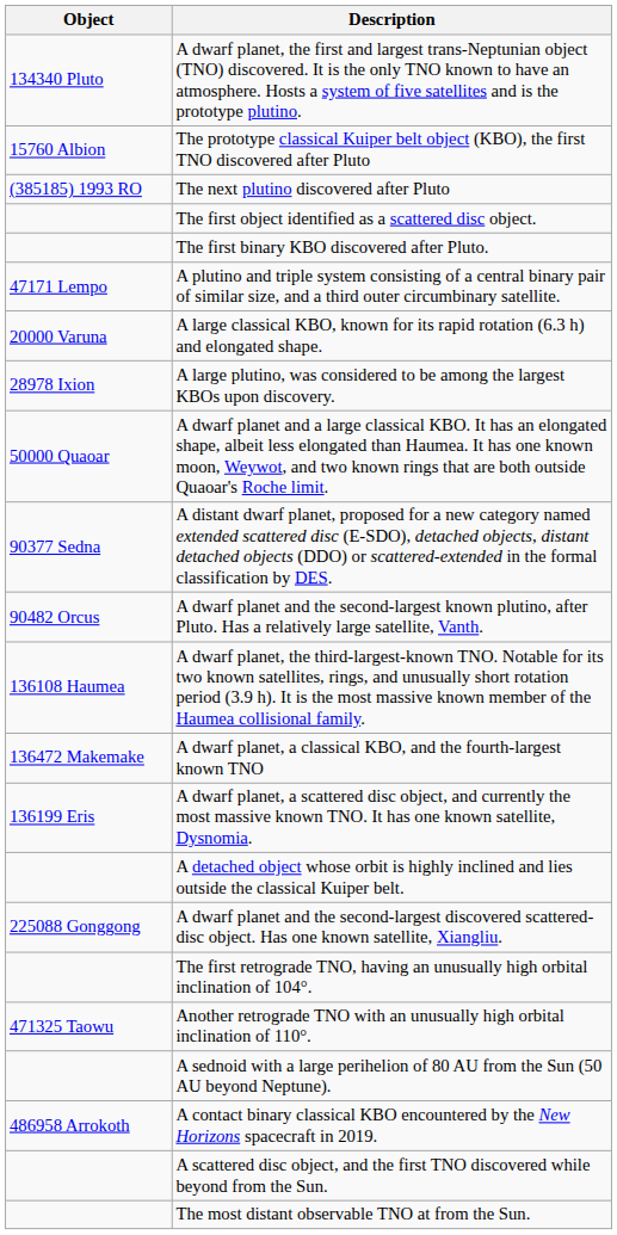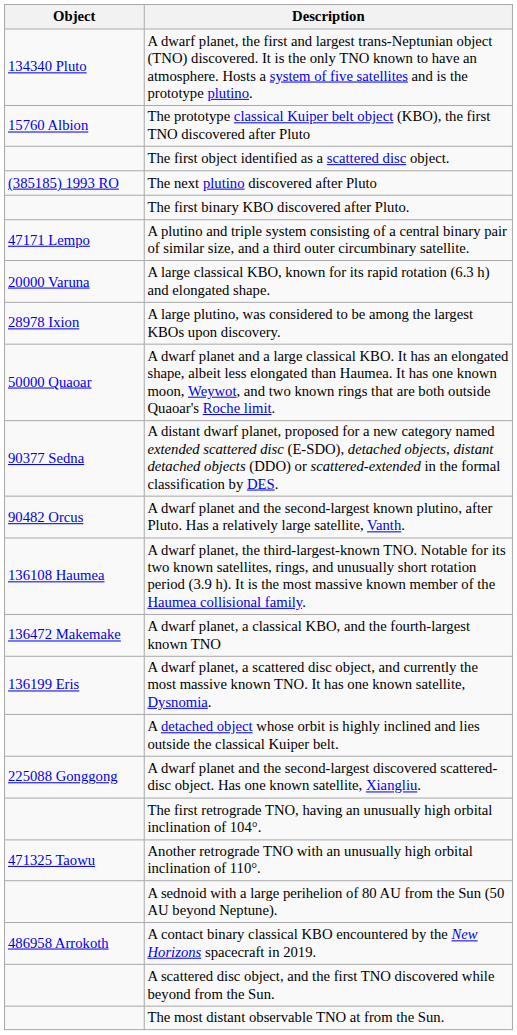 <table class="wikitable sortable" style="font-size: 0.9em; width: 80%">
 <tr>
 <th width=130>Object</th>
 <th>Description</th>
 </tr>
 <tr>
 <td><a href='#'>134340 Pluto</a></td>
 <td>A dwarf planet, the first and largest trans-Neptunian object (TNO) discovered. It is the only TNO known to have an atmosphere. Hosts a <a href='#'>system of five satellites</a> and is the prototype <a href='#'>plutino</a>.</td>
 </tr>
 <tr>
 <td><a href='#'>15760 Albion</a></td>
 <td>The prototype <a href='#'>classical Kuiper belt object</a> (KBO), the first TNO discovered after Pluto</td>
 </tr>
 <tr>
+<td></td>
+<td>The first object identified as a <a href='#'>scattered disc</a> object.</td>
+</tr>
+<tr>
 <td><a href='#'>(385185) 1993 RO</a></td>
 <td>The next <a href='#'>plutino</a> discovered after Pluto</td>
-</tr>
-<tr>
-<td></td>
-<td>The first object identified as a <a href='#'>scattered disc</a> object.</td>
 </tr>
 <tr>
 <td></td>
 <td>The first binary KBO discovered after Pluto.</td>
 </tr>
 <tr>
 <td><a href='#'>47171 Lempo</a></td>
 <td>A plutino and triple system consisting of a central binary pair of similar size, and a third outer circumbinary satellite.</td>
 </tr>
 <tr>
 <td><a href='#'>20000 Varuna</a></td>
 <td>A large classical KBO, known for its rapid rotation (6.3 h) and elongated shape.</td>
 </tr>
 <tr>
 <td><a href='#'>28978 Ixion</a></td>
 <td>A large plutino, was considered to be among the largest KBOs upon discovery.</td>
 </tr>
 <tr>
 <td><a href='#'>50000 Quaoar</a></td>
 <td>A dwarf planet and a large classical KBO. It has an elongated shape, albeit less elongated than Haumea. It has one known moon, <a href='#'>Weywot</a>, and two known rings that are both outside Quaoar's <a href='#'>Roche limit</a>.</td>
 </tr>
 <tr>
 <td><a href='#'>90377 Sedna</a></td>
 <td>A distant dwarf planet, proposed for a new category named <em>extended scattered disc</em> (E-SDO), <em>detached objects</em>, <em>distant detached objects</em> (DDO) or <em>scattered-extended</em> in the formal classification by <a href='#'>DES</a>.</td>
 </tr>
 <tr>
 <td><a href='#'>90482 Orcus</a></td>
 <td>A dwarf planet and the second-largest known plutino, after Pluto. Has a relatively large satellite, <a href='#'>Vanth</a>.</td>
 </tr>
 <tr>
 <td><a href='#'>136108 Haumea</a></td>
 <td>A dwarf planet, the third-largest-known TNO. Notable for its two known satellites, rings, and unusually short rotation period (3.9 h). It is the most massive known member of the <a href='#'>Haumea collisional family</a>.</td>
 </tr>
 <tr>
 <td><a href='#'>136472 Makemake</a></td>
 <td>A dwarf planet, a classical KBO, and the fourth-largest known TNO</td>
 </tr>
 <tr>
 <td><a href='#'>136199 Eris</a></td>
 <td>A dwarf planet, a scattered disc object, and currently the most massive known TNO. It has one known satellite, <a href='#'>Dysnomia</a>.</td>
 </tr>
 <tr>
 <td></td>
 <td>A <a href='#'>detached object</a> whose orbit is highly inclined and lies outside the classical Kuiper belt.</td>
 </tr>
 <tr>
 <td><a href='#'>225088 Gonggong</a></td>
 <td>A dwarf planet and the second-largest discovered scattered-disc object. Has one known satellite, <a href='#'>Xiangliu</a>.</td>
 </tr>
 <tr>
 <td></td>
 <td>The first retrograde TNO, having an unusually high orbital inclination of 104°.</td>
 </tr>
 <tr>
 <td><a href='#'>471325 Taowu</a></td>
 <td>Another retrograde TNO with an unusually high orbital inclination of 110°.</td>
 </tr>
 <tr>
 <td></td>
 <td>A sednoid with a large perihelion of 80 AU from the Sun (50 AU beyond Neptune).</td>
 </tr>
 <tr>
 <td><a href='#'>486958 Arrokoth</a></td>
 <td>A contact binary classical KBO encountered by the <em><a href='#'>New Horizons</a></em> spacecraft in 2019.</td>
 </tr>
 <tr>
 <td></td>
 <td>A scattered disc object, and the first TNO discovered while beyond  from the Sun.</td>
 </tr>
 <tr>
 <td></td>
 <td>The most distant observable TNO at  from the Sun.</td>
 </tr>
 </table>
